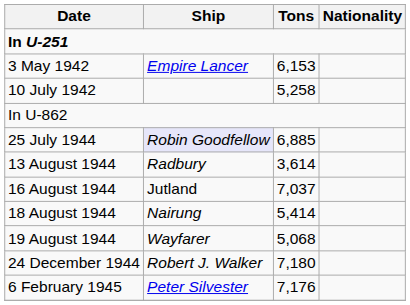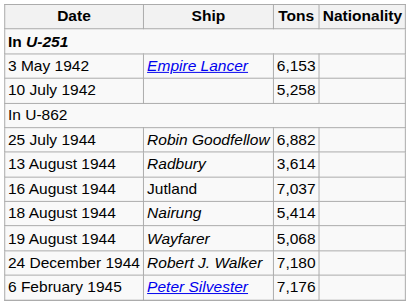 <table class="wikitable" style="margin:1em auto;">
 <tr>
 <th>Date</th>
 <th>Ship</th>
 <th>Tons</th>
 <th>Nationality</th>
 </tr>
 <tr>
 <td colspan=4><strong>In <em>U-251<strong><em></td>
 </tr>
 <tr>
 <td>3 May 1942</td>
 <td><em><a href='#'>Empire Lancer</a></em></td>
 <td>6,153</td>
 <td></td>
 </tr>
 <tr>
 <td>10 July 1942</td>
 <td></td>
 <td>5,258</td>
 <td></td>
 </tr>
 <tr>
 <td colspan=4></strong>In </em>U-862</em></strong></td>
 </tr>
 <tr>
 <td>25 July 1944</td>
-<td style="background: lavender;"><em>Robin Goodfellow</em></td>
-<td>6,885</td>
+<td><em>Robin Goodfellow</em></td>
+<td>6,882</td>
 <td></td>
 </tr>
 <tr>
 <td>13 August 1944</td>
 <td><em>Radbury</em></td>
 <td>3,614</td>
 <td></td>
 </tr>
 <tr>
 <td>16 August 1944</td>
 <td></em>Jutland<em></td>
 <td>7,037</td>
 <td></td>
 </tr>
 <tr>
 <td>18 August 1944</td>
 <td><em>Nairung</em></td>
 <td>5,414</td>
 <td></td>
 </tr>
 <tr>
 <td>19 August 1944</td>
 <td><em>Wayfarer</em></td>
 <td>5,068</td>
 <td></td>
 </tr>
 <tr>
 <td>24 December 1944</td>
 <td><em>Robert J. Walker</em></td>
 <td>7,180</td>
 <td></td>
 </tr>
 <tr>
 <td>6 February 1945</td>
 <td><em><a href='#'>Peter Silvester</a></em></td>
 <td>7,176</td>
 <td></td>
 </tr>
 <tr>
 </tr>
 </table>
